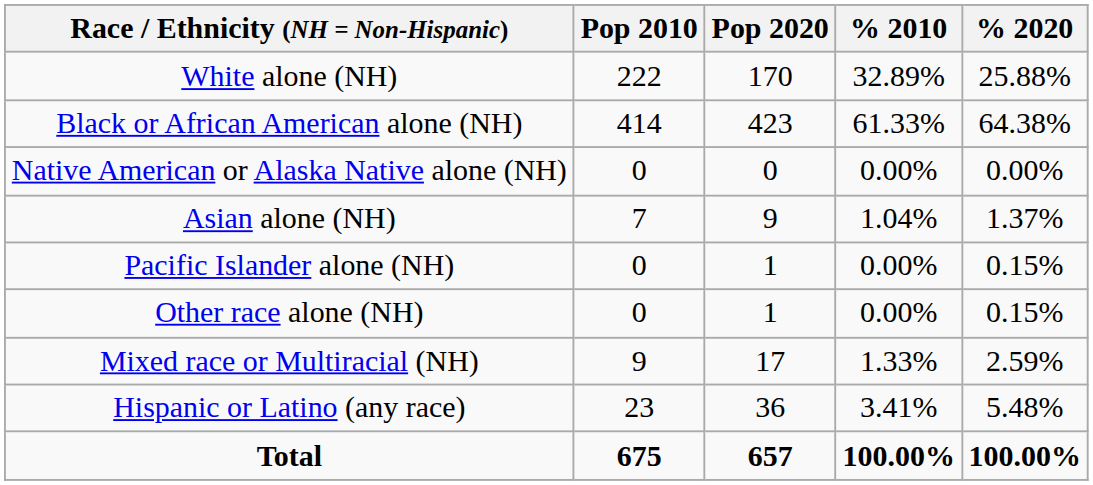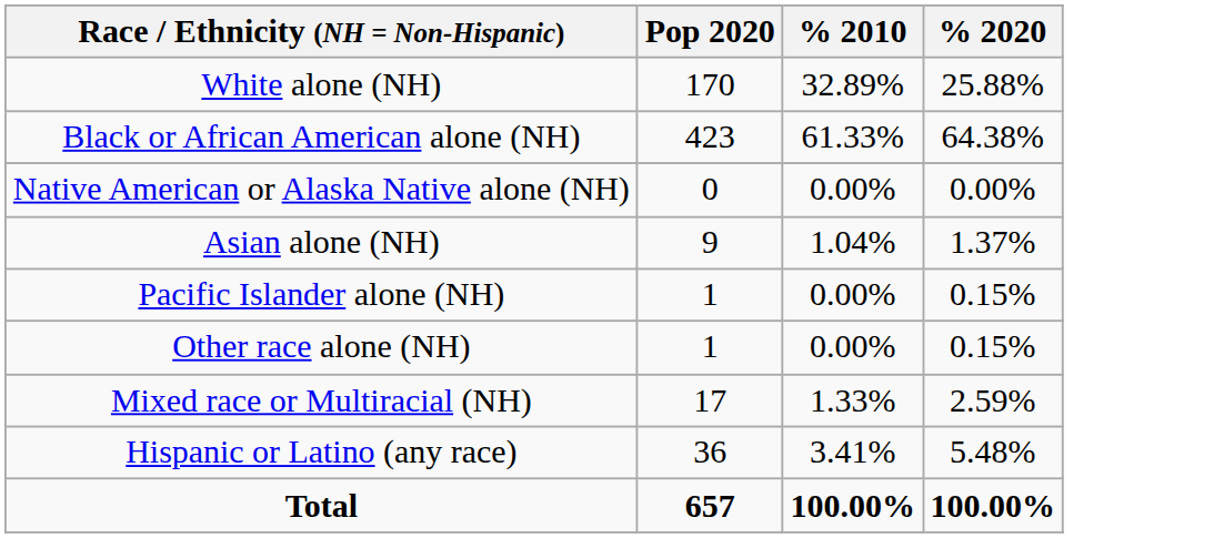 <table class="wikitable" style="text-align:center;">
 <tr>
 <th>Race / Ethnicity <small>(<em>NH = Non-Hispanic</em>)</small></th>
-<th>Pop 2010</th>
 <th>Pop 2020</th>
 <th>% 2010</th>
 <th>% 2020</th>
 </tr>
 <tr>
 <td><a href='#'>White</a> alone (NH)</td>
-<td>222</td>
 <td>170</td>
 <td>32.89%</td>
 <td>25.88%</td>
 </tr>
 <tr>
 <td><a href='#'>Black or African American</a> alone (NH)</td>
-<td>414</td>
 <td>423</td>
 <td>61.33%</td>
 <td>64.38%</td>
 </tr>
 <tr>
 <td><a href='#'>Native American</a> or <a href='#'>Alaska Native</a> alone (NH)</td>
 <td>0</td>
-<td>0</td>
 <td>0.00%</td>
 <td>0.00%</td>
 </tr>
 <tr>
 <td><a href='#'>Asian</a> alone (NH)</td>
-<td>7</td>
 <td>9</td>
 <td>1.04%</td>
 <td>1.37%</td>
 </tr>
 <tr>
 <td><a href='#'>Pacific Islander</a> alone (NH)</td>
-<td>0</td>
 <td>1</td>
 <td>0.00%</td>
 <td>0.15%</td>
 </tr>
 <tr>
 <td><a href='#'>Other race</a> alone (NH)</td>
-<td>0</td>
 <td>1</td>
 <td>0.00%</td>
 <td>0.15%</td>
 </tr>
 <tr>
 <td><a href='#'>Mixed race or Multiracial</a> (NH)</td>
-<td>9</td>
 <td>17</td>
 <td>1.33%</td>
 <td>2.59%</td>
 </tr>
 <tr>
 <td><a href='#'>Hispanic or Latino</a> (any race)</td>
-<td>23</td>
 <td>36</td>
 <td>3.41%</td>
 <td>5.48%</td>
 </tr>
 <tr>
 <td><strong>Total</strong></td>
-<td><strong>675</strong></td>
 <td><strong>657</strong></td>
 <td><strong>100.00%</strong></td>
 <td><strong>100.00%</strong></td>
 </tr>
 </table>
